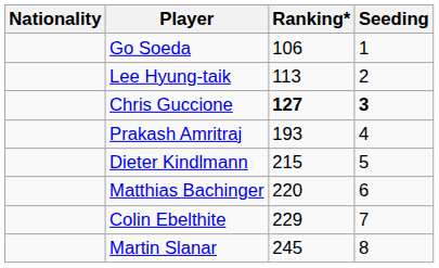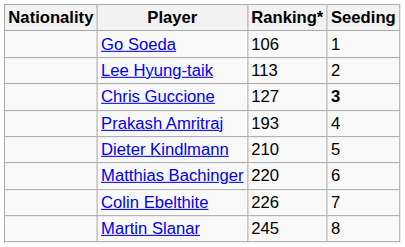 <table class="wikitable" border="1">
 <tr>
 <th>Nationality</th>
 <th>Player</th>
 <th>Ranking*</th>
 <th>Seeding</th>
 </tr>
 <tr>
 <td></td>
 <td><a href='#'>Go Soeda</a></td>
 <td>106</td>
 <td>1</td>
 </tr>
 <tr>
 <td></td>
 <td><a href='#'>Lee Hyung-taik</a></td>
 <td>113</td>
 <td>2</td>
 </tr>
 <tr>
 <td></td>
 <td><a href='#'>Chris Guccione</a></td>
-<td><strong>127</strong></td>
+<td>127</td>
 <td><strong>3</strong></td>
 </tr>
 <tr>
 <td></td>
 <td><a href='#'>Prakash Amritraj</a></td>
 <td>193</td>
 <td>4</td>
 </tr>
 <tr>
 <td></td>
 <td><a href='#'>Dieter Kindlmann</a></td>
-<td>215</td>
+<td>210</td>
 <td>5</td>
 </tr>
 <tr>
 <td></td>
 <td><a href='#'>Matthias Bachinger</a></td>
 <td>220</td>
 <td>6</td>
 </tr>
 <tr>
 <td></td>
 <td><a href='#'>Colin Ebelthite</a></td>
-<td>229</td>
+<td>226</td>
 <td>7</td>
 </tr>
 <tr>
 <td></td>
 <td><a href='#'>Martin Slanar</a></td>
 <td>245</td>
 <td>8</td>
 </tr>
 </table>
